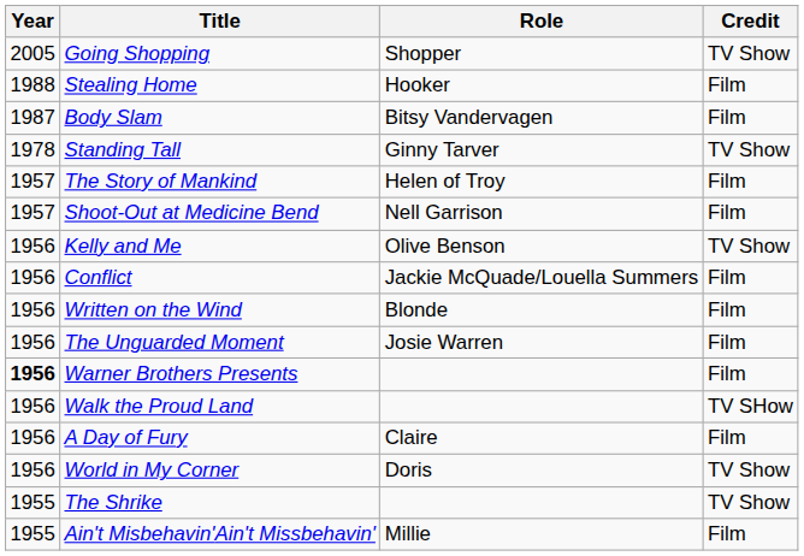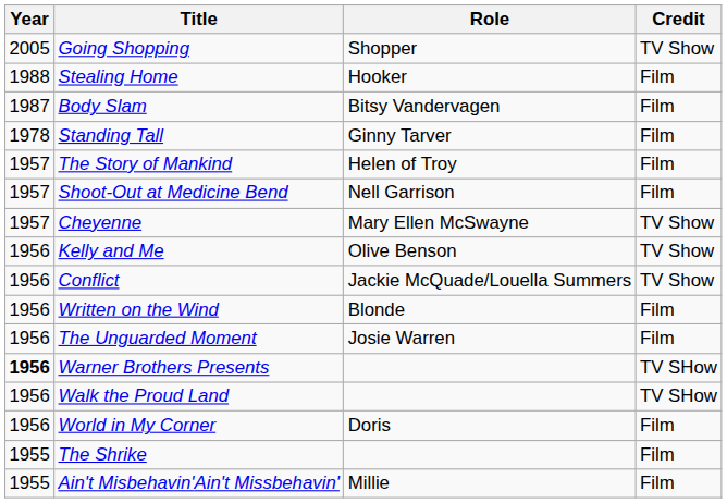 <table class="wikitable">
 <tr>
 <th>Year</th>
 <th>Title</th>
 <th>Role</th>
 <th>Credit</th>
 </tr>
 <tr>
 <td>2005</td>
 <td><em><a href='#'>Going Shopping</a></em></td>
 <td>Shopper</td>
 <td>TV Show</td>
 </tr>
 <tr>
 <td>1988</td>
 <td><em><a href='#'>Stealing Home</a></em></td>
 <td>Hooker</td>
 <td>Film</td>
 </tr>
 <tr>
 <td>1987</td>
 <td><a href='#'><em>Body Slam</em></a></td>
 <td>Bitsy Vandervagen</td>
 <td>Film</td>
 </tr>
 <tr>
 <td>1978</td>
 <td><a href='#'><em>Standing Tall</em></a></td>
 <td>Ginny Tarver</td>
-<td>TV Show</td>
+<td>Film</td>
 </tr>
 <tr>
 <td>1957</td>
 <td><a href='#'><em>The Story of Mankind</em></a></td>
 <td>Helen of Troy</td>
 <td>Film</td>
 </tr>
 <tr>
 <td>1957</td>
 <td><em><a href='#'>Shoot-Out at Medicine Bend</a></em></td>
 <td>Nell Garrison</td>
 <td>Film</td>
 </tr>
 <tr>
+<td>1957</td>
+<td><a href='#'><em>Cheyenne</em></a></td>
+<td>Mary Ellen McSwayne</td>
+<td>TV Show</td>
+</tr>
+<tr>
 <td>1956</td>
 <td><em><a href='#'>Kelly and Me</a></em></td>
 <td>Olive Benson</td>
 <td>TV Show</td>
 </tr>
 <tr>
 <td>1956</td>
 <td><a href='#'><em>Conflict</em></a></td>
 <td>Jackie McQuade/Louella Summers</td>
-<td>Film</td>
+<td>TV Show</td>
 </tr>
 <tr>
 <td>1956</td>
 <td><em><a href='#'>Written on the Wind</a></em></td>
 <td>Blonde</td>
 <td>Film</td>
 </tr>
 <tr>
 <td>1956</td>
 <td><em><a href='#'>The Unguarded Moment</a></em></td>
 <td>Josie Warren</td>
 <td>Film</td>
 </tr>
 <tr>
 <td><strong>1956</strong></td>
 <td><a href='#'><em>Warner Brothers Presents</em></a></td>
 <td></td>
-<td>Film</td>
+<td>TV SHow</td>
 </tr>
 <tr>
 <td>1956</td>
 <td><em><a href='#'>Walk the Proud Land</a></em></td>
 <td></td>
 <td>TV SHow</td>
 </tr>
 <tr>
 <td>1956</td>
-<td><em><a href='#'>A Day of Fury</a></em></td>
-<td>Claire</td>
-<td>Film</td>
-</tr>
-<tr>
-<td>1956</td>
 <td><em><a href='#'>World in My Corner</a></em></td>
 <td>Doris</td>
-<td>TV Show</td>
+<td>Film</td>
 </tr>
 <tr>
 <td>1955</td>
 <td><em><a href='#'>The Shrike</a></em></td>
 <td></td>
-<td>TV Show</td>
+<td>Film</td>
 </tr>
 <tr>
 <td>1955</td>
 <td><em><a href='#'>Ain't Misbehavin'</a><a href='#'>Ain't Missbehavin'</a></em></td>
 <td>Millie</td>
 <td>Film</td>
 </tr>
 </table>
